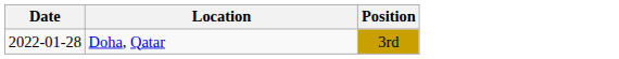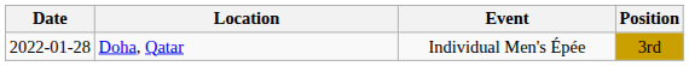 <table class="wikitable" style="text-align:center;">
 <tr>
 <th>Date</th>
 <th style="width:17em">Location</th>
+<th style="width:12em">Event</th>
 <th>Position</th>
 </tr>
 <tr>
 <td>2022-01-28</td>
 <td rowspan="1" align="left"> <a href='#'>Doha</a>, <a href='#'>Qatar</a></td>
+<td>Individual Men's Épée</td>
 <td bgcolor="caramel">3rd</td>
 </tr>
 </table>
